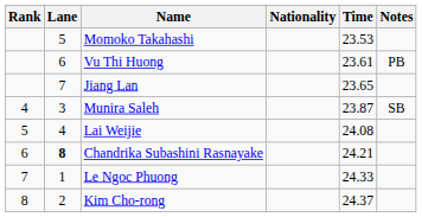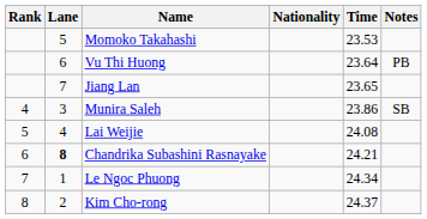 <table class="wikitable sortable" style="text-align:center;font-size:95%">
 <tr>
 <th>Rank</th>
 <th>Lane</th>
 <th>Name</th>
 <th>Nationality</th>
 <th>Time</th>
 <th>Notes</th>
 </tr>
 <tr>
 <td></td>
 <td>5</td>
 <td align=left><a href='#'>Momoko Takahashi</a></td>
 <td align=left></td>
 <td>23.53</td>
 <td></td>
 </tr>
 <tr>
 <td></td>
 <td>6</td>
 <td align=left><a href='#'>Vu Thi Huong</a></td>
 <td align=left></td>
-<td>23.61</td>
+<td>23.64</td>
 <td>PB</td>
 </tr>
 <tr>
 <td></td>
 <td>7</td>
 <td align=left><a href='#'>Jiang Lan</a></td>
 <td align=left></td>
 <td>23.65</td>
 <td></td>
 </tr>
 <tr>
 <td>4</td>
 <td>3</td>
 <td align=left><a href='#'>Munira Saleh</a></td>
 <td align=left></td>
-<td>23.87</td>
+<td>23.86</td>
 <td>SB</td>
 </tr>
 <tr>
 <td>5</td>
 <td>4</td>
 <td align=left><a href='#'>Lai Weijie</a></td>
 <td align=left></td>
 <td>24.08</td>
 <td></td>
 </tr>
 <tr>
 <td>6</td>
 <td><strong>8</strong></td>
 <td align=left><a href='#'>Chandrika Subashini Rasnayake</a></td>
 <td align=left></td>
 <td>24.21</td>
 <td></td>
 </tr>
 <tr>
 <td>7</td>
 <td>1</td>
 <td align=left><a href='#'>Le Ngoc Phuong</a></td>
 <td align=left></td>
-<td>24.33</td>
+<td>24.34</td>
 <td></td>
 </tr>
 <tr>
 <td>8</td>
 <td>2</td>
 <td align=left><a href='#'>Kim Cho-rong</a></td>
 <td align=left></td>
 <td>24.37</td>
 <td></td>
 </tr>
 </table>
